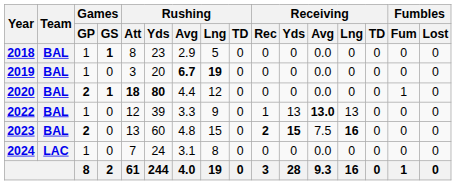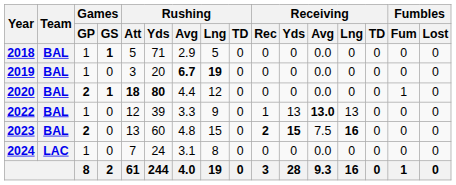 <table class="wikitable" style="text-align:center;">
 <tr>
 <th rowspan="2">Year</th>
 <th rowspan="2">Team</th>
 <th colspan="2">Games</th>
 <th colspan="5">Rushing</th>
 <th colspan="5">Receiving</th>
 <th colspan="2">Fumbles</th>
 </tr>
 <tr>
 <th>GP</th>
 <th>GS</th>
 <th>Att</th>
 <th>Yds</th>
 <th>Avg</th>
 <th>Lng</th>
 <th>TD</th>
 <th>Rec</th>
 <th>Yds</th>
 <th>Avg</th>
 <th>Lng</th>
 <th>TD</th>
 <th>Fum</th>
 <th>Lost</th>
 </tr>
 <tr>
 <th><a href='#'>2018</a></th>
 <th><a href='#'>BAL</a></th>
 <td>1</td>
 <td><strong>1</strong></td>
-<td>8</td>
-<td>23</td>
+<td>5</td>
+<td>71</td>
 <td>2.9</td>
 <td>5</td>
 <td>0</td>
 <td>0</td>
 <td>0</td>
 <td>0.0</td>
 <td>0</td>
 <td>0</td>
 <td>0</td>
 <td>0</td>
 </tr>
 <tr>
 <th><a href='#'>2019</a></th>
 <th><a href='#'>BAL</a></th>
 <td>1</td>
 <td>0</td>
 <td>3</td>
 <td>20</td>
 <td><strong>6.7</strong></td>
 <td><strong>19</strong></td>
 <td>0</td>
 <td>0</td>
 <td>0</td>
 <td>0.0</td>
 <td>0</td>
 <td>0</td>
 <td>0</td>
 <td>0</td>
 </tr>
 <tr>
 <th><a href='#'>2020</a></th>
 <th><a href='#'>BAL</a></th>
 <td><strong>2</strong></td>
 <td><strong>1</strong></td>
 <td><strong>18</strong></td>
 <td><strong>80</strong></td>
 <td>4.4</td>
 <td>12</td>
 <td>0</td>
 <td>0</td>
 <td>0</td>
 <td>0.0</td>
 <td>0</td>
 <td>0</td>
 <td>1</td>
 <td>0</td>
 </tr>
 <tr>
 <th><a href='#'>2022</a></th>
 <th><a href='#'>BAL</a></th>
 <td>1</td>
 <td>0</td>
 <td>12</td>
 <td>39</td>
 <td>3.3</td>
 <td>9</td>
 <td>0</td>
 <td>1</td>
 <td>13</td>
 <td><strong>13.0</strong></td>
 <td>13</td>
 <td>0</td>
 <td>0</td>
 <td>0</td>
 </tr>
 <tr>
 <th><a href='#'>2023</a></th>
 <th><a href='#'>BAL</a></th>
 <td><strong>2</strong></td>
 <td>0</td>
 <td>13</td>
 <td>60</td>
 <td>4.8</td>
 <td>15</td>
 <td>0</td>
 <td><strong>2</strong></td>
 <td><strong>15</strong></td>
 <td>7.5</td>
 <td><strong>16</strong></td>
 <td>0</td>
 <td>0</td>
 <td>0</td>
 </tr>
 <tr>
 <th><a href='#'>2024</a></th>
 <th><a href='#'>LAC</a></th>
 <td>1</td>
 <td>0</td>
 <td>7</td>
 <td>24</td>
 <td>3.1</td>
 <td>8</td>
 <td>0</td>
 <td>0</td>
 <td>0</td>
 <td>0.0</td>
 <td>0</td>
 <td>0</td>
 <td>0</td>
 <td>0</td>
 </tr>
 <tr>
 <th colspan="2"></th>
 <th>8</th>
 <th>2</th>
 <th>61</th>
 <th>244</th>
 <th>4.0</th>
 <th>19</th>
 <th>0</th>
 <th>3</th>
 <th>28</th>
 <th>9.3</th>
 <th>16</th>
 <th>0</th>
 <th>1</th>
 <th>0</th>
 </tr>
 </table>
